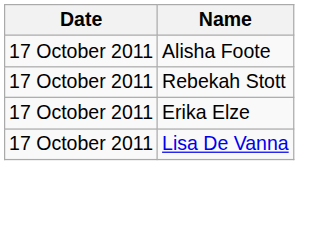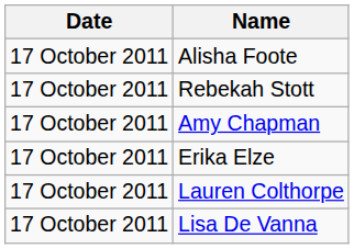 <table class="wikitable">
 <tr>
 <th>Date</th>
 <th>Name</th>
 </tr>
 <tr>
 <td>17 October 2011</td>
 <td> Alisha Foote</td>
 </tr>
 <tr>
 <td>17 October 2011</td>
 <td> Rebekah Stott</td>
 </tr>
 <tr>
 <td>17 October 2011</td>
+<td> <a href='#'>Amy Chapman</a></td>
+</tr>
+<tr>
+<td>17 October 2011</td>
 <td> Erika Elze</td>
+</tr>
+<tr>
+<td>17 October 2011</td>
+<td> <a href='#'>Lauren Colthorpe</a></td>
 </tr>
 <tr>
 <td>17 October 2011</td>
 <td> <a href='#'>Lisa De Vanna</a></td>
 </tr>
 </table>
